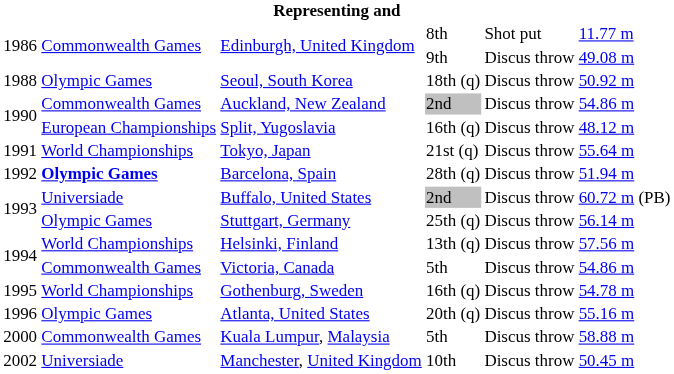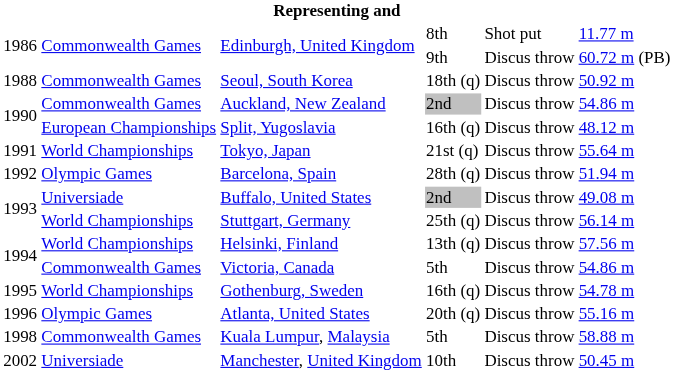 <table>
 <tr>
 <th colspan="6">Representing  and </th>
 </tr>
 <tr>
 <td rowspan=2>1986</td>
 <td rowspan=2><a href='#'>Commonwealth Games</a></td>
 <td rowspan=2><a href='#'>Edinburgh, United Kingdom</a></td>
 <td>8th</td>
 <td>Shot put</td>
 <td><a href='#'>11.77 m</a></td>
 </tr>
 <tr>
 <td>9th</td>
 <td>Discus throw</td>
-<td><a href='#'>49.08 m</a></td>
+<td><a href='#'>60.72 m</a> (PB)</td>
 </tr>
 <tr>
 <td>1988</td>
-<td><a href='#'>Olympic Games</a></td>
+<td><a href='#'>Commonwealth Games</a></td>
 <td><a href='#'>Seoul, South Korea</a></td>
 <td>18th (q)</td>
 <td>Discus throw</td>
 <td><a href='#'>50.92 m</a></td>
 </tr>
 <tr>
 <td rowspan=2>1990</td>
 <td><a href='#'>Commonwealth Games</a></td>
 <td><a href='#'>Auckland, New Zealand</a></td>
 <td bgcolor="silver">2nd</td>
 <td>Discus throw</td>
 <td><a href='#'>54.86 m</a></td>
 </tr>
 <tr>
 <td><a href='#'>European Championships</a></td>
 <td><a href='#'>Split, Yugoslavia</a></td>
 <td>16th (q)</td>
 <td>Discus throw</td>
 <td><a href='#'>48.12 m</a></td>
 </tr>
 <tr>
 <td>1991</td>
 <td><a href='#'>World Championships</a></td>
 <td><a href='#'>Tokyo, Japan</a></td>
 <td>21st (q)</td>
 <td>Discus throw</td>
 <td><a href='#'>55.64 m</a></td>
 </tr>
 <tr>
 <td>1992</td>
-<td><strong><a href='#'>Olympic Games</a></strong></td>
+<td><a href='#'>Olympic Games</a></td>
 <td><a href='#'>Barcelona, Spain</a></td>
 <td>28th (q)</td>
 <td>Discus throw</td>
 <td><a href='#'>51.94 m</a></td>
 </tr>
 <tr>
 <td rowspan=2>1993</td>
 <td><a href='#'>Universiade</a></td>
 <td><a href='#'>Buffalo, United States</a></td>
 <td bgcolor="silver">2nd</td>
 <td>Discus throw</td>
-<td><a href='#'>60.72 m</a> (PB)</td>
+<td><a href='#'>49.08 m</a></td>
 </tr>
 <tr>
-<td><a href='#'>Olympic Games</a></td>
+<td><a href='#'>World Championships</a></td>
 <td><a href='#'>Stuttgart, Germany</a></td>
 <td>25th (q)</td>
 <td>Discus throw</td>
 <td><a href='#'>56.14 m</a></td>
 </tr>
 <tr>
 <td rowspan=2>1994</td>
 <td><a href='#'>World Championships</a></td>
 <td><a href='#'>Helsinki, Finland</a></td>
 <td>13th (q)</td>
 <td>Discus throw</td>
 <td><a href='#'>57.56 m</a></td>
 </tr>
 <tr>
 <td><a href='#'>Commonwealth Games</a></td>
 <td><a href='#'>Victoria, Canada</a></td>
 <td>5th</td>
 <td>Discus throw</td>
 <td><a href='#'>54.86 m</a></td>
 </tr>
 <tr>
 <td>1995</td>
 <td><a href='#'>World Championships</a></td>
 <td><a href='#'>Gothenburg, Sweden</a></td>
 <td>16th (q)</td>
 <td>Discus throw</td>
 <td><a href='#'>54.78 m</a></td>
 </tr>
 <tr>
 <td>1996</td>
 <td><a href='#'>Olympic Games</a></td>
 <td><a href='#'>Atlanta, United States</a></td>
 <td>20th (q)</td>
 <td>Discus throw</td>
 <td><a href='#'>55.16 m</a></td>
 </tr>
 <tr>
-<td>2000</td>
+<td>1998</td>
 <td><a href='#'>Commonwealth Games</a></td>
 <td><a href='#'>Kuala Lumpur</a>, <a href='#'>Malaysia</a></td>
 <td>5th</td>
 <td>Discus throw</td>
 <td><a href='#'>58.88 m</a></td>
 </tr>
 <tr>
 <td>2002</td>
 <td><a href='#'>Universiade</a></td>
 <td><a href='#'>Manchester</a>, <a href='#'>United Kingdom</a></td>
 <td>10th</td>
 <td>Discus throw</td>
 <td><a href='#'>50.45 m</a></td>
 </tr>
 </table>
